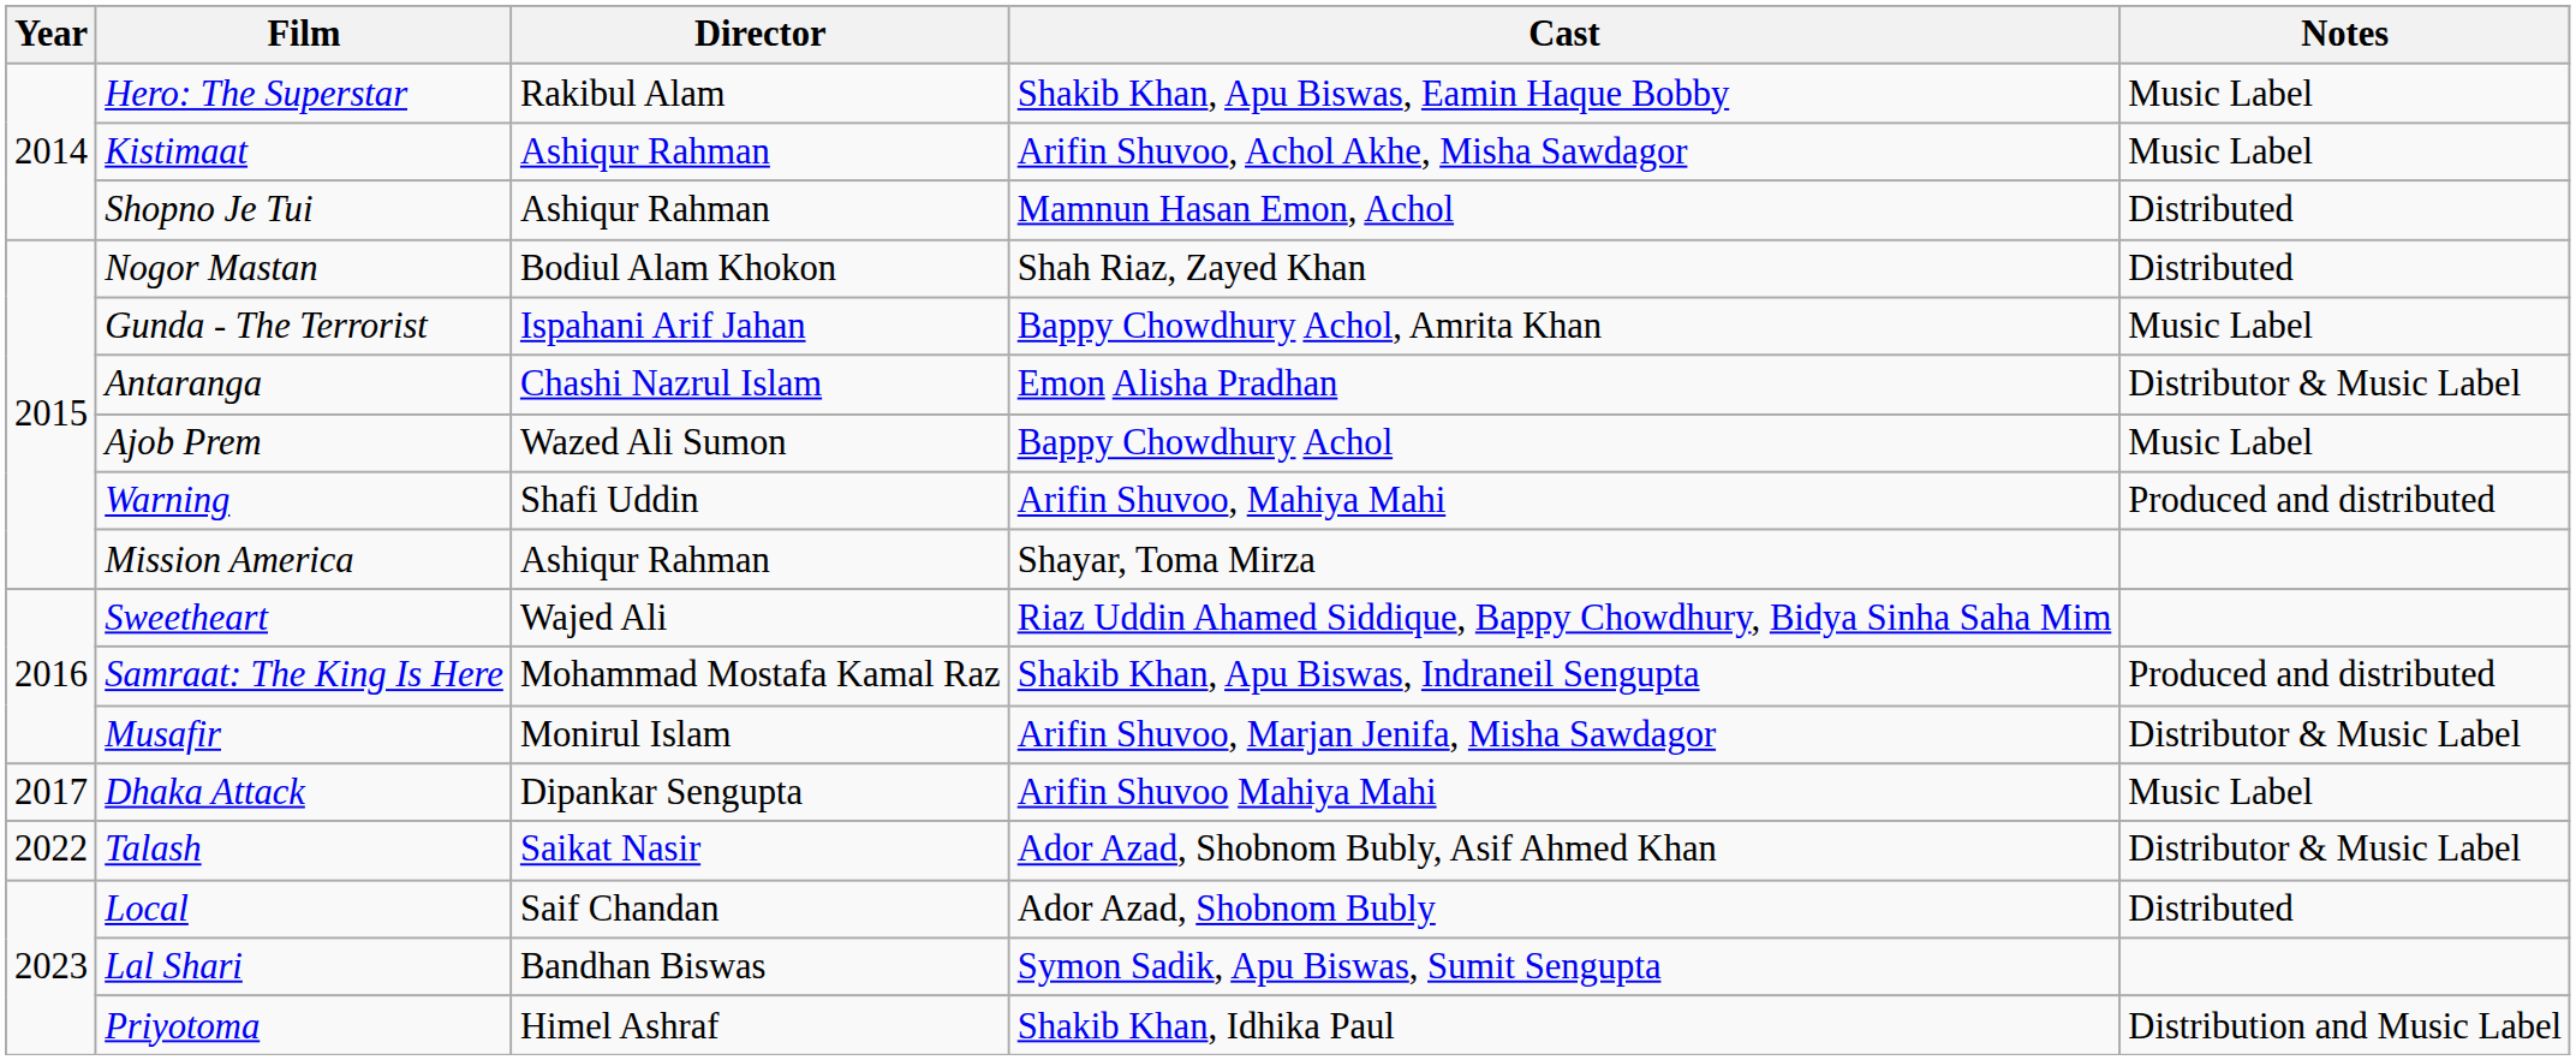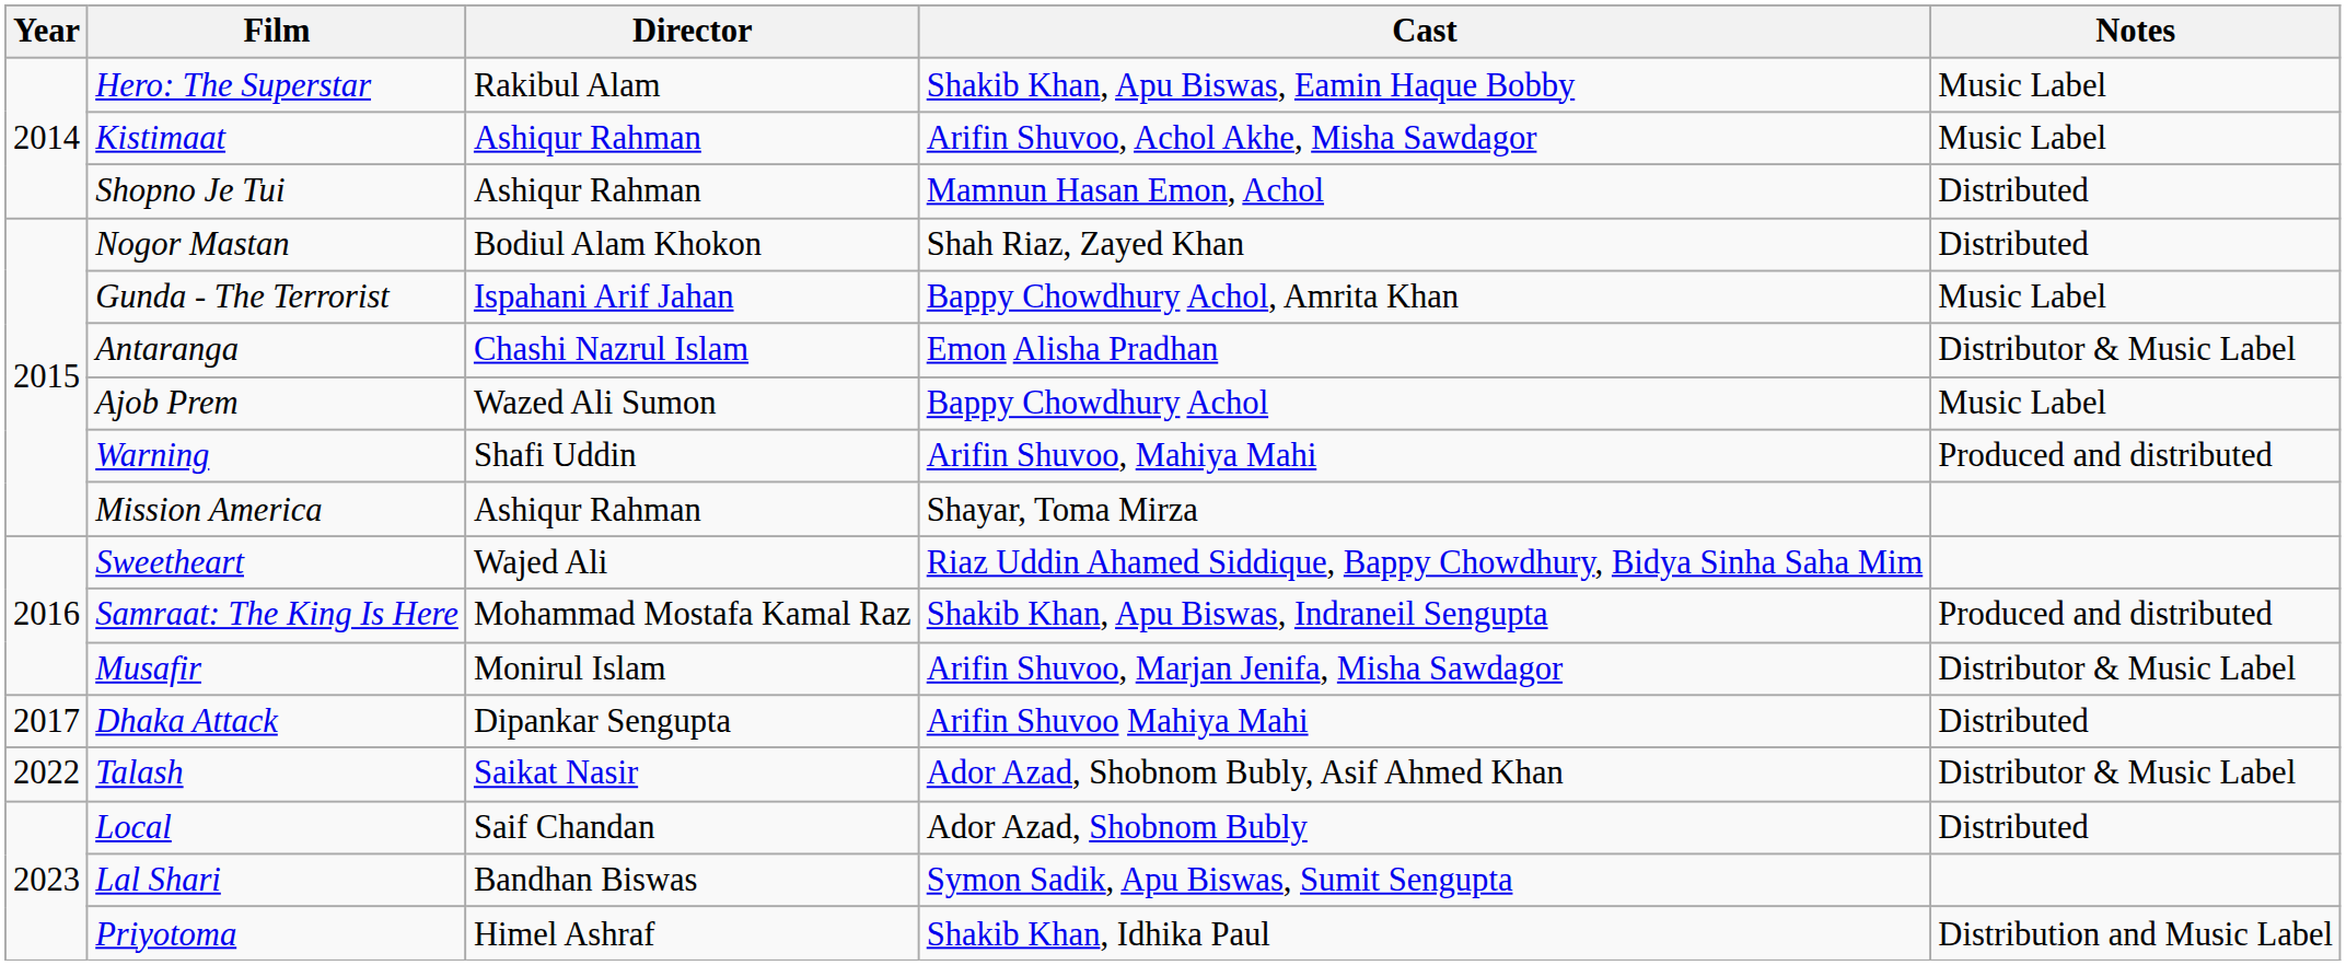 <table class="wikitable sortable">
 <tr>
 <th>Year</th>
 <th>Film</th>
 <th>Director</th>
 <th>Cast</th>
 <th>Notes</th>
 </tr>
 <tr>
 <td rowspan="3">2014</td>
 <td><em><a href='#'>Hero: The Superstar</a></em></td>
 <td>Rakibul Alam</td>
 <td><a href='#'>Shakib Khan</a>, <a href='#'>Apu Biswas</a>, <a href='#'>Eamin Haque Bobby</a></td>
 <td>Music Label</td>
 </tr>
 <tr>
 <td><em><a href='#'>Kistimaat</a></em></td>
 <td><a href='#'>Ashiqur Rahman</a></td>
 <td><a href='#'>Arifin Shuvoo</a>, <a href='#'>Achol Akhe</a>, <a href='#'>Misha Sawdagor</a></td>
 <td>Music Label</td>
 </tr>
 <tr>
 <td><em>Shopno Je Tui</em></td>
 <td>Ashiqur Rahman</td>
 <td><a href='#'>Mamnun Hasan Emon</a>, <a href='#'>Achol</a></td>
 <td>Distributed</td>
 </tr>
 <tr>
 <td rowspan="6">2015</td>
 <td><em>Nogor Mastan</em></td>
 <td>Bodiul Alam Khokon</td>
 <td>Shah Riaz, Zayed Khan</td>
 <td>Distributed</td>
 </tr>
 <tr>
 <td><em>Gunda - The Terrorist</em></td>
 <td><a href='#'>Ispahani Arif Jahan</a></td>
 <td><a href='#'>Bappy Chowdhury</a> <a href='#'>Achol</a>, Amrita Khan</td>
 <td>Music Label</td>
 </tr>
 <tr>
 <td><em>Antaranga</em></td>
 <td><a href='#'>Chashi Nazrul Islam</a></td>
 <td><a href='#'>Emon</a> <a href='#'>Alisha Pradhan</a></td>
 <td>Distributor & Music Label</td>
 </tr>
 <tr>
 <td><em> Ajob Prem</em></td>
 <td>Wazed Ali Sumon</td>
 <td><a href='#'>Bappy Chowdhury</a> <a href='#'>Achol</a></td>
 <td>Music Label</td>
 </tr>
 <tr>
 <td><em><a href='#'>Warning</a></em></td>
 <td>Shafi Uddin</td>
 <td><a href='#'>Arifin Shuvoo</a>, <a href='#'>Mahiya Mahi</a></td>
 <td>Produced and distributed</td>
 </tr>
 <tr>
 <td><em>Mission America</em></td>
 <td>Ashiqur Rahman</td>
 <td>Shayar, Toma Mirza</td>
 <td></td>
 </tr>
 <tr>
 <td rowspan="3">2016</td>
 <td><em><a href='#'>Sweetheart</a></em></td>
 <td>Wajed Ali</td>
 <td><a href='#'>Riaz Uddin Ahamed Siddique</a>, <a href='#'>Bappy Chowdhury</a>, <a href='#'>Bidya Sinha Saha Mim</a></td>
 <td></td>
 </tr>
 <tr>
 <td><em><a href='#'>Samraat: The King Is Here</a></em></td>
 <td>Mohammad Mostafa Kamal Raz</td>
 <td><a href='#'>Shakib Khan</a>, <a href='#'>Apu Biswas</a>, <a href='#'>Indraneil Sengupta</a></td>
 <td>Produced and distributed</td>
 </tr>
 <tr>
 <td><em><a href='#'>Musafir</a></em></td>
 <td>Monirul Islam</td>
 <td><a href='#'>Arifin Shuvoo</a>, <a href='#'>Marjan Jenifa</a>, <a href='#'>Misha Sawdagor</a></td>
 <td>Distributor & Music Label</td>
 </tr>
 <tr>
 <td>2017</td>
 <td><em><a href='#'>Dhaka Attack</a></em></td>
 <td>Dipankar Sengupta</td>
 <td><a href='#'>Arifin Shuvoo</a> <a href='#'>Mahiya Mahi</a></td>
-<td>Music Label</td>
+<td>Distributed</td>
 </tr>
 <tr>
 <td>2022</td>
 <td><em><a href='#'>Talash</a></em></td>
 <td><a href='#'>Saikat Nasir</a></td>
 <td><a href='#'>Ador Azad</a>, Shobnom Bubly, Asif Ahmed Khan</td>
 <td>Distributor & Music Label</td>
 </tr>
 <tr>
 <td rowspan="3">2023</td>
 <td><em><a href='#'>Local</a></em></td>
 <td>Saif Chandan</td>
 <td>Ador Azad, <a href='#'>Shobnom Bubly</a></td>
 <td>Distributed</td>
 </tr>
 <tr>
 <td><em><a href='#'>Lal Shari</a></em></td>
 <td>Bandhan Biswas</td>
 <td><a href='#'>Symon Sadik</a>, <a href='#'>Apu Biswas</a>, <a href='#'>Sumit Sengupta</a></td>
 <td></td>
 </tr>
 <tr>
 <td><em><a href='#'>Priyotoma</a></em></td>
 <td>Himel Ashraf</td>
 <td><a href='#'>Shakib Khan</a>, Idhika Paul</td>
 <td>Distribution and Music Label</td>
 </tr>
 </table>
